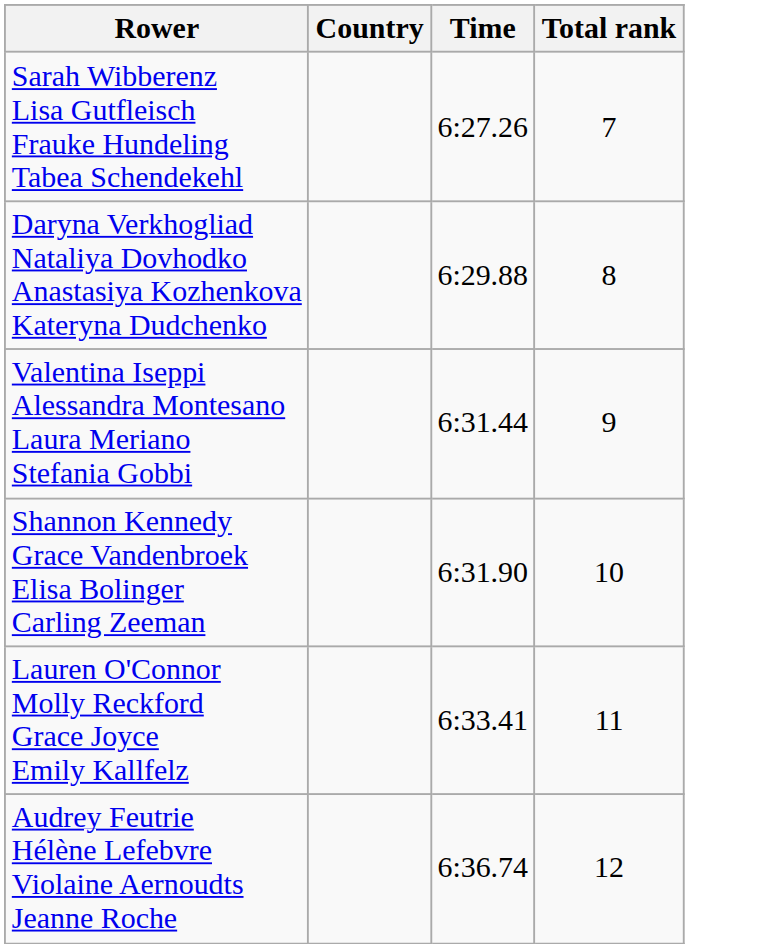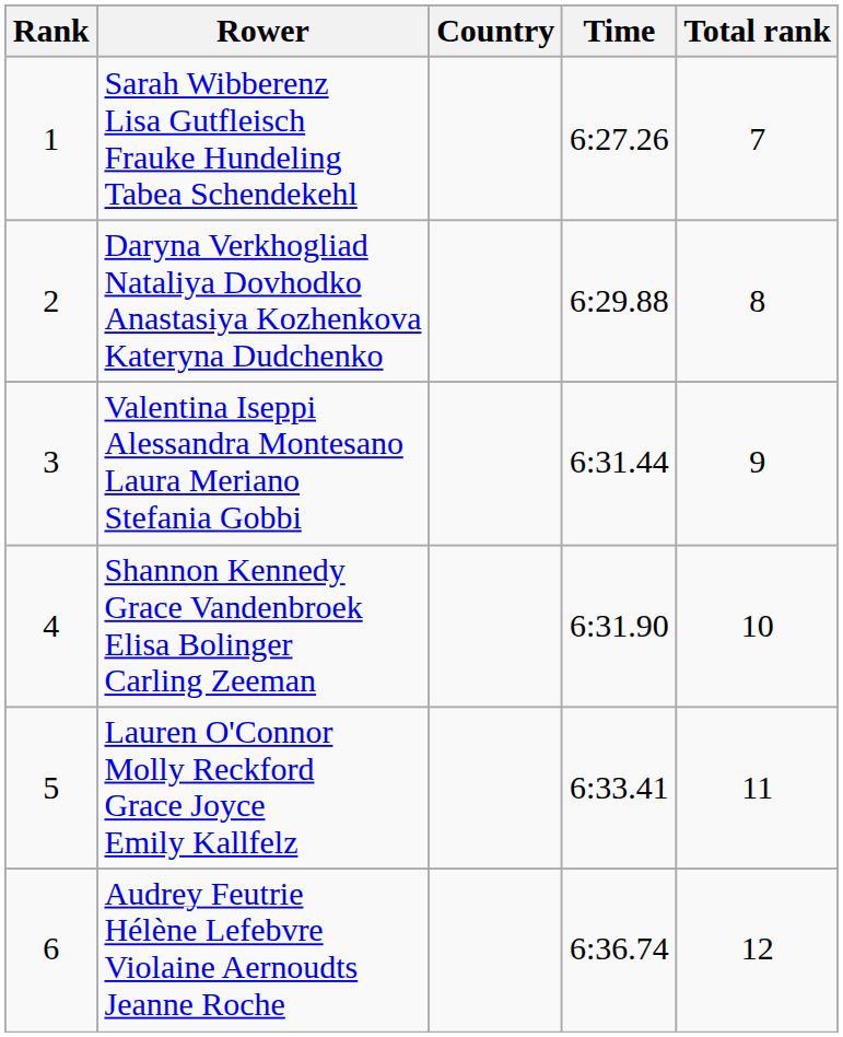 <table class="wikitable" style="text-align:center">
 <tr>
+<th>Rank</th>
 <th>Rower</th>
 <th>Country</th>
 <th>Time</th>
 <th>Total rank</th>
 </tr>
 <tr>
+<td>1</td>
 <td align="left"><a href='#'>Sarah Wibberenz</a><br><a href='#'>Lisa Gutfleisch</a><br><a href='#'>Frauke Hundeling</a><br><a href='#'>Tabea Schendekehl</a></td>
 <td align="left"></td>
 <td>6:27.26</td>
 <td>7</td>
 </tr>
 <tr>
+<td>2</td>
 <td align="left"><a href='#'>Daryna Verkhogliad</a><br><a href='#'>Nataliya Dovhodko</a><br><a href='#'>Anastasiya Kozhenkova</a><br><a href='#'>Kateryna Dudchenko</a></td>
 <td align="left"></td>
 <td>6:29.88</td>
 <td>8</td>
 </tr>
 <tr>
+<td>3</td>
 <td align="left"><a href='#'>Valentina Iseppi</a><br><a href='#'>Alessandra Montesano</a><br><a href='#'>Laura Meriano</a><br><a href='#'>Stefania Gobbi</a></td>
 <td align="left"></td>
 <td>6:31.44</td>
 <td>9</td>
 </tr>
 <tr>
+<td>4</td>
 <td align="left"><a href='#'>Shannon Kennedy</a><br><a href='#'>Grace Vandenbroek</a><br><a href='#'>Elisa Bolinger</a><br><a href='#'>Carling Zeeman</a></td>
 <td align="left"></td>
 <td>6:31.90</td>
 <td>10</td>
 </tr>
 <tr>
+<td>5</td>
 <td align="left"><a href='#'>Lauren O'Connor</a><br><a href='#'>Molly Reckford</a><br><a href='#'>Grace Joyce</a><br><a href='#'>Emily Kallfelz </a></td>
 <td align="left"></td>
 <td>6:33.41</td>
 <td>11</td>
 </tr>
 <tr>
+<td>6</td>
 <td align="left"><a href='#'>Audrey Feutrie</a><br><a href='#'>Hélène Lefebvre</a><br><a href='#'>Violaine Aernoudts</a><br><a href='#'>Jeanne Roche</a></td>
 <td align="left"></td>
 <td>6:36.74</td>
 <td>12</td>
 </tr>
 </table>
